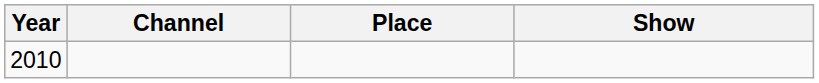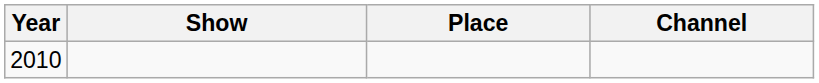 <table class="wikitable" style="font-size: 95%;">
 <tr>
 <th>Year</th>
+<th width=190>Show</th>
+<th width=140>Place</th>
 <th width=140>Channel</th>
-<th width=140>Place</th>
-<th width=190>Show</th>
 </tr>
 <tr>
 <td>2010</td>
 <td></td>
 <td></td>
 <td></td>
 </tr>
 </table>
